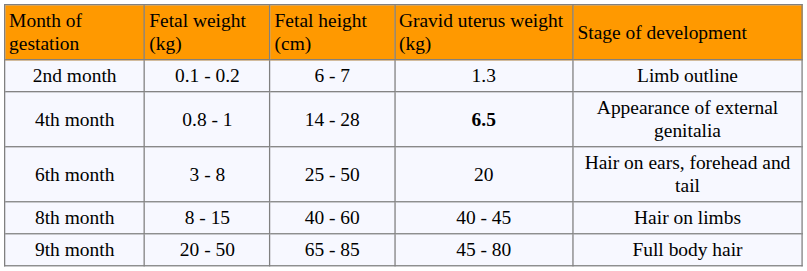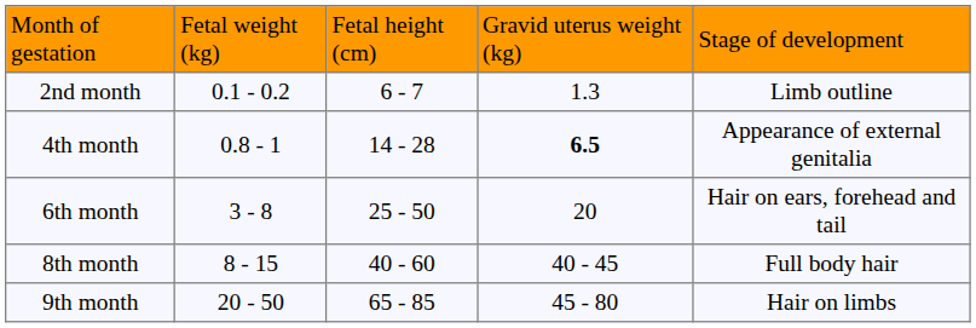 <table border="1" cellspacing="2" cellpadding="3" align="center" bgcolor="#f7f8ff" style="font-size: 95%; border: gray solid 1px; border-collapse: collapse;">
 <tr>
 <td bgcolor="#FF9900">Month of gestation</td>
 <td bgcolor="#FF9900">Fetal weight (kg)</td>
 <td bgcolor="#FF9900">Fetal height (cm)</td>
 <td bgcolor="#FF9900">Gravid uterus weight (kg)</td>
 <td bgcolor="#FF9900">Stage of development</td>
 </tr>
 <tr align="center">
 <td>2nd month</td>
 <td>0.1 - 0.2</td>
 <td>6 - 7</td>
 <td>1.3</td>
 <td>Limb outline</td>
 </tr>
 <tr align="center">
 <td>4th month</td>
 <td>0.8 - 1</td>
 <td>14 - 28</td>
 <td><strong>6.5</strong></td>
 <td>Appearance of external genitalia</td>
 </tr>
 <tr align="center">
 <td>6th month</td>
 <td>3 - 8</td>
 <td>25 - 50</td>
 <td>20</td>
 <td>Hair on ears, forehead and tail</td>
 </tr>
 <tr align="center">
 <td>8th month</td>
 <td>8 - 15</td>
 <td>40 - 60</td>
 <td>40 - 45</td>
-<td>Hair on limbs</td>
+<td>Full body hair</td>
 </tr>
 <tr align="center">
 <td>9th month</td>
 <td>20 - 50</td>
 <td>65 - 85</td>
 <td>45 - 80</td>
-<td>Full body hair</td>
+<td>Hair on limbs</td>
 </tr>
 </table>
